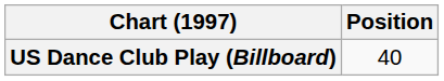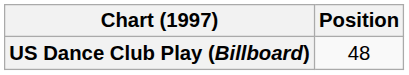 <table class="wikitable plainrowheaders" style="text-align:center">
 <tr>
 <th>Chart (1997)</th>
 <th>Position</th>
 </tr>
 <tr>
 <th scope="row">US Dance Club Play (<em>Billboard</em>)</th>
-<td>40</td>
+<td>48</td>
 </tr>
 </table>
